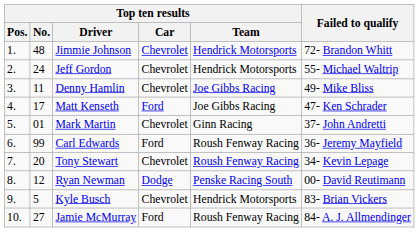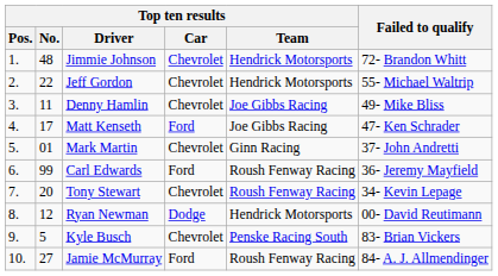 <table class="wikitable">
 <tr>
 <th colspan=5>Top ten results</th>
 <th rowspan=2>Failed to qualify</th>
 </tr>
 <tr>
 <th>Pos.</th>
 <th>No.</th>
 <th>Driver</th>
 <th>Car</th>
 <th>Team</th>
 </tr>
 <tr>
 <td>1.</td>
 <td>48</td>
 <td><a href='#'>Jimmie Johnson</a></td>
 <td><a href='#'>Chevrolet</a></td>
 <td><a href='#'>Hendrick Motorsports</a></td>
 <td>72- <a href='#'>Brandon Whitt</a></td>
 </tr>
 <tr>
 <td>2.</td>
-<td>24</td>
+<td>22</td>
 <td><a href='#'>Jeff Gordon</a></td>
 <td>Chevrolet</td>
 <td>Hendrick Motorsports</td>
 <td>55- <a href='#'>Michael Waltrip</a></td>
 </tr>
 <tr>
 <td>3.</td>
 <td>11</td>
 <td><a href='#'>Denny Hamlin</a></td>
 <td>Chevrolet</td>
 <td><a href='#'>Joe Gibbs Racing</a></td>
 <td>49- <a href='#'>Mike Bliss</a></td>
 </tr>
 <tr>
 <td>4.</td>
 <td>17</td>
 <td><a href='#'>Matt Kenseth</a></td>
 <td><a href='#'>Ford</a></td>
 <td>Joe Gibbs Racing</td>
 <td>47- <a href='#'>Ken Schrader</a></td>
 </tr>
 <tr>
 <td>5.</td>
 <td>01</td>
 <td><a href='#'>Mark Martin</a></td>
 <td>Chevrolet</td>
 <td>Ginn Racing</td>
 <td>37- <a href='#'>John Andretti</a></td>
 </tr>
 <tr>
 <td>6.</td>
 <td>99</td>
 <td><a href='#'>Carl Edwards</a></td>
 <td>Ford</td>
 <td>Roush Fenway Racing</td>
 <td>36- <a href='#'>Jeremy Mayfield</a></td>
 </tr>
 <tr>
 <td>7.</td>
 <td>20</td>
 <td><a href='#'>Tony Stewart</a></td>
 <td>Chevrolet</td>
 <td><a href='#'>Roush Fenway Racing</a></td>
 <td>34- <a href='#'>Kevin Lepage</a></td>
 </tr>
 <tr>
 <td>8.</td>
 <td>12</td>
 <td><a href='#'>Ryan Newman</a></td>
 <td><a href='#'>Dodge</a></td>
-<td><a href='#'>Penske Racing South</a></td>
+<td>Hendrick Motorsports</td>
 <td>00- <a href='#'>David Reutimann</a></td>
 </tr>
 <tr>
 <td>9.</td>
 <td>5</td>
 <td><a href='#'>Kyle Busch</a></td>
 <td>Chevrolet</td>
-<td>Hendrick Motorsports</td>
+<td><a href='#'>Penske Racing South</a></td>
 <td>83- <a href='#'>Brian Vickers</a></td>
 </tr>
 <tr>
 <td>10.</td>
 <td>27</td>
 <td><a href='#'>Jamie McMurray</a></td>
 <td>Ford</td>
 <td>Roush Fenway Racing</td>
 <td>84- <a href='#'>A. J. Allmendinger</a></td>
 </tr>
 </table>
